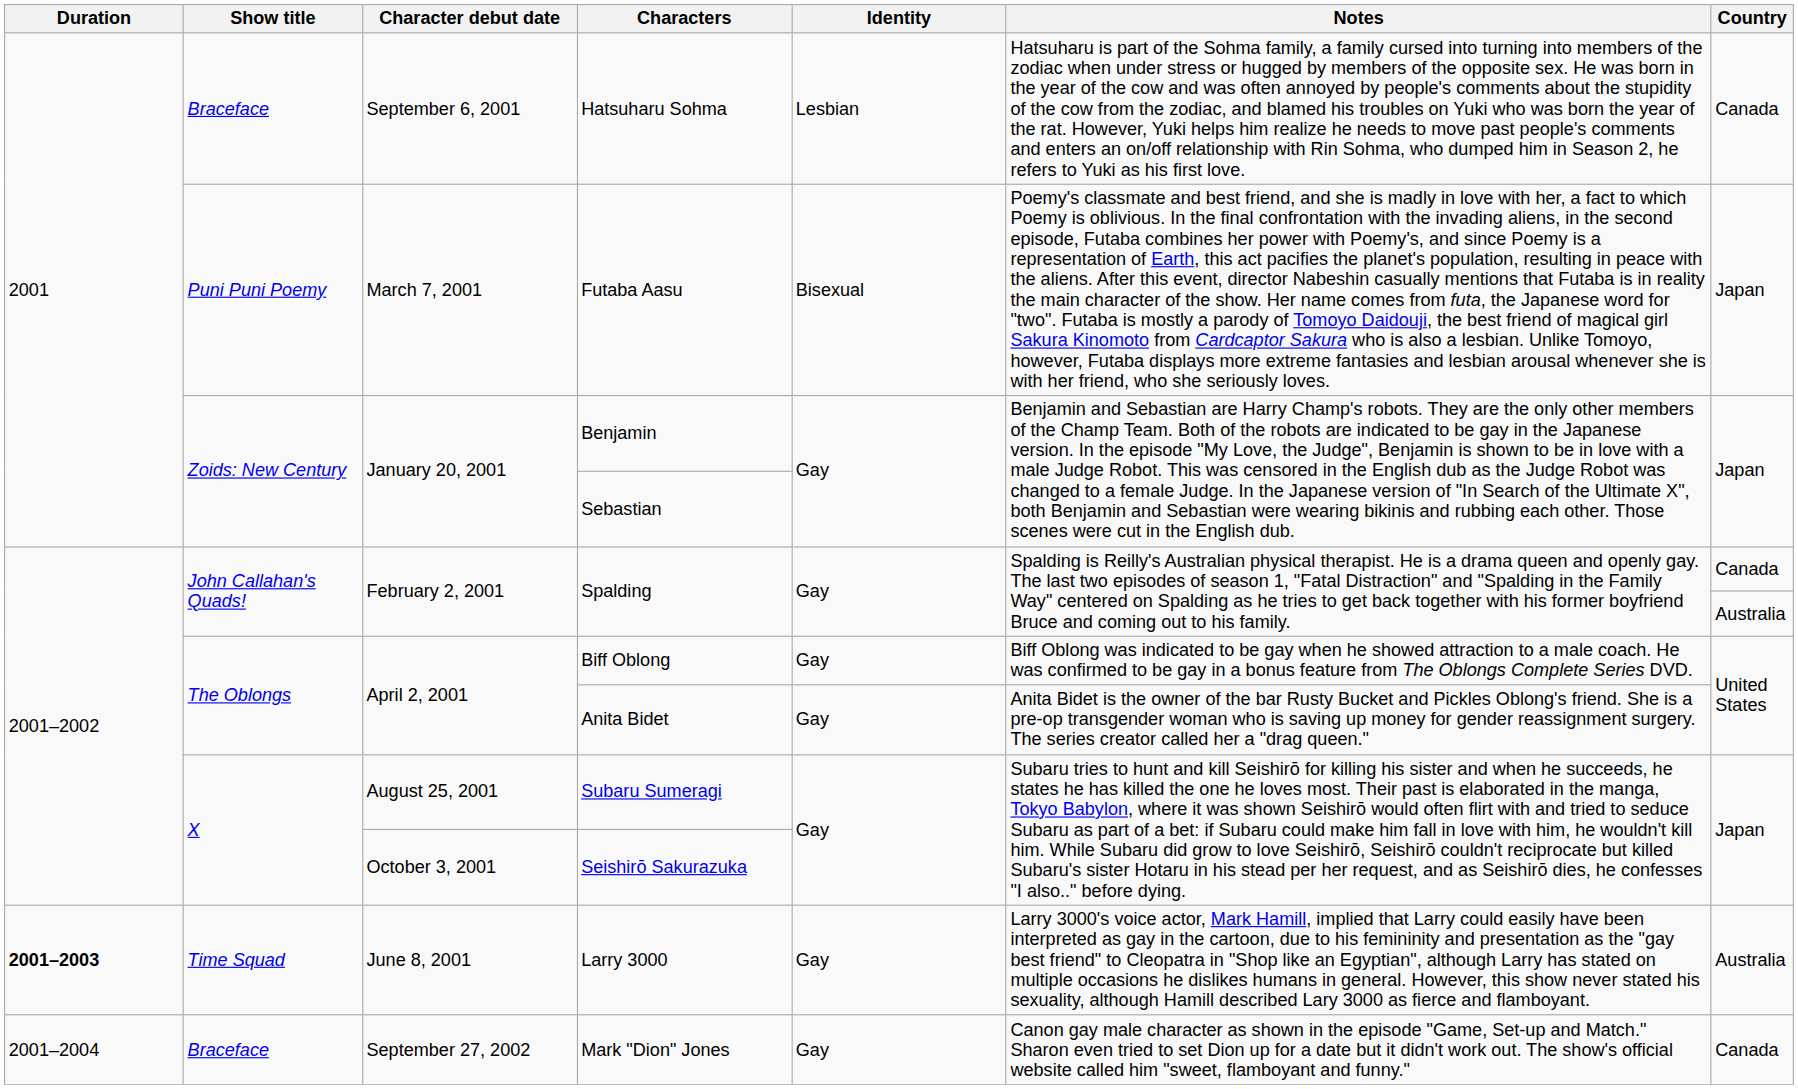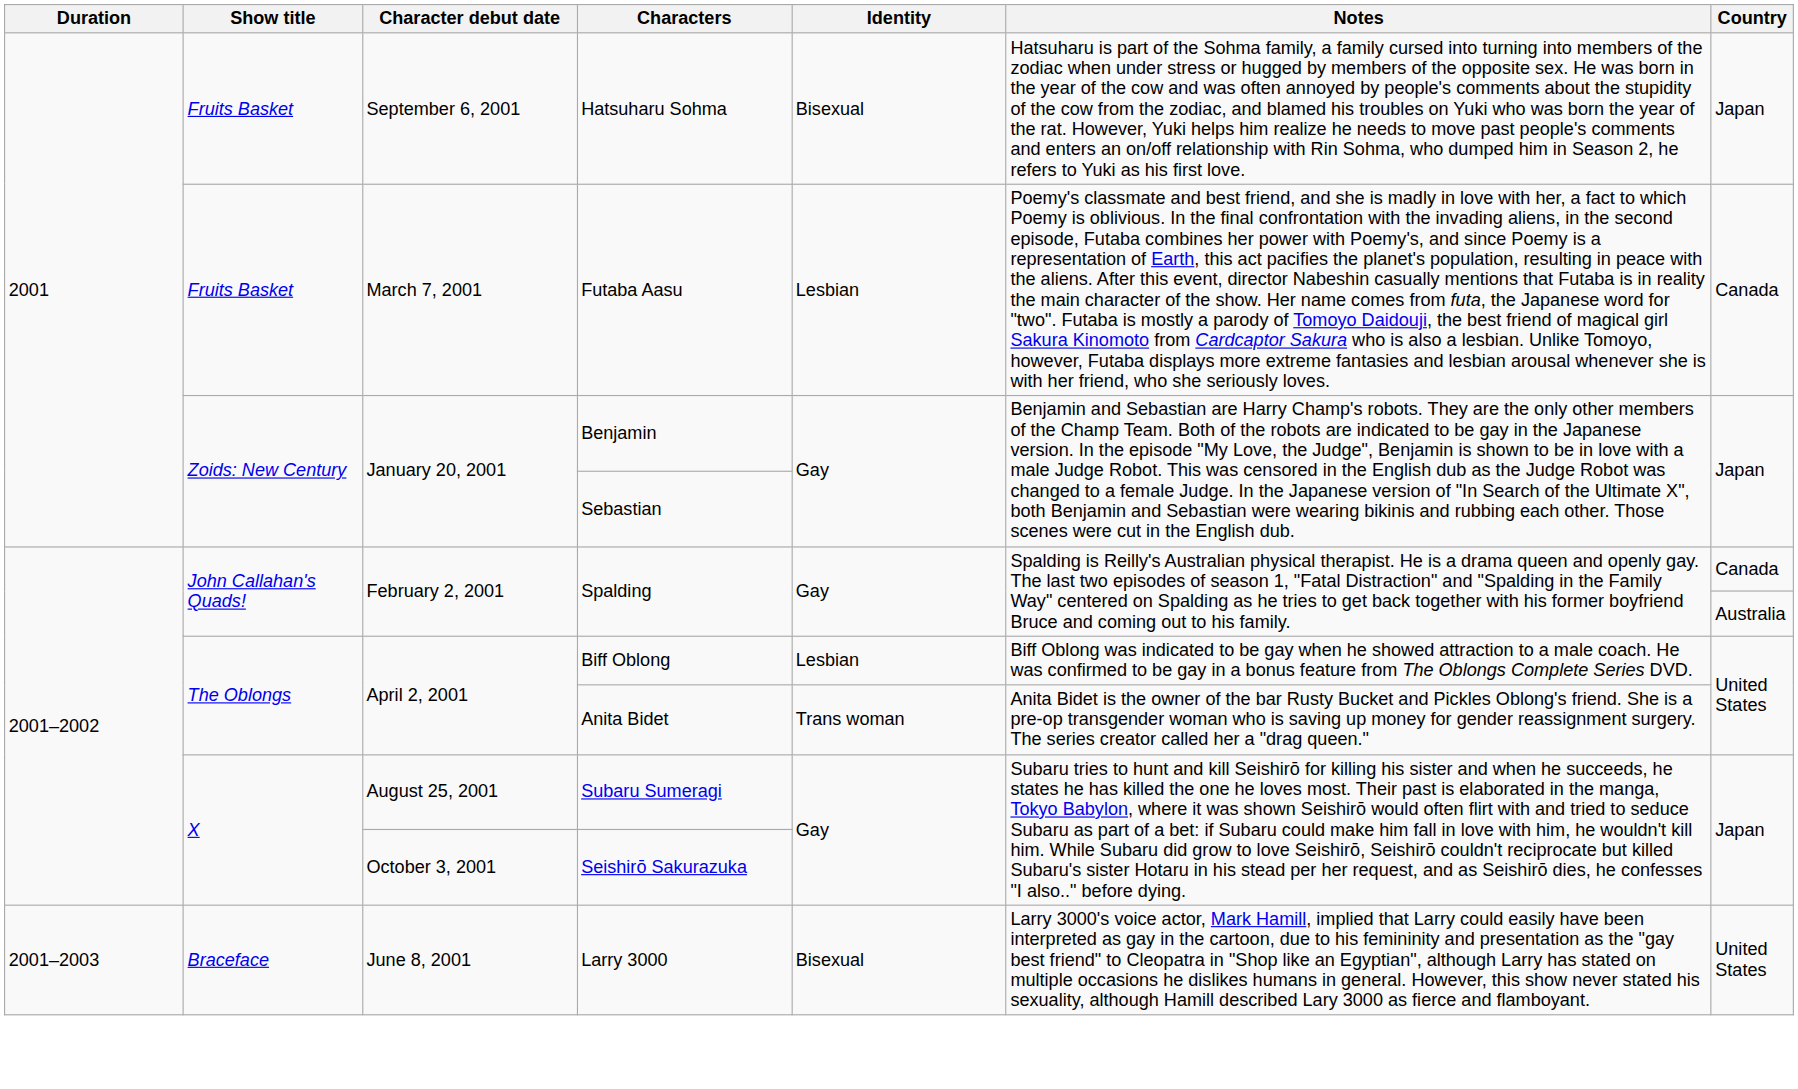 <table class="wikitable sortable" style="width: 100%">
 <tr>
 <th scope="col" style="width:10%;">Duration</th>
 <th scope="col" style="width:10%;">Show title</th>
 <th scope="col" style="width:12%;">Character debut date</th>
 <th scope="col" style="width:12%;">Characters</th>
 <th scope="col" style="width:12%;">Identity</th>
 <th>Notes</th>
 <th>Country</th>
 </tr>
 <tr>
 <td rowspan="4">2001</td>
-<td><em><a href='#'>Braceface</a></em></td>
+<td><em><a href='#'>Fruits Basket</a></em></td>
 <td>September 6, 2001</td>
 <td>Hatsuharu Sohma</td>
-<td>Lesbian</td>
+<td>Bisexual</td>
 <td>Hatsuharu is part of the Sohma family, a family cursed into turning into members of the zodiac when under stress or hugged by members of the opposite sex. He was born in the year of the cow and was often annoyed by people's comments about the stupidity of the cow from the zodiac, and blamed his troubles on Yuki who was born the year of the rat. However, Yuki helps him realize he needs to move past people's comments and enters an on/off relationship with Rin Sohma, who dumped him in Season 2, he refers to Yuki as his first love.</td>
-<td>Canada</td>
+<td>Japan</td>
 </tr>
 <tr>
-<td><em><a href='#'>Puni Puni Poemy</a></em></td>
+<td><em><a href='#'>Fruits Basket</a></em></td>
 <td>March 7, 2001</td>
 <td>Futaba Aasu</td>
-<td>Bisexual</td>
+<td>Lesbian</td>
 <td>Poemy's classmate and best friend, and she is madly in love with her, a fact to which Poemy is oblivious. In the final confrontation with the invading aliens, in the second episode, Futaba combines her power with Poemy's, and since Poemy is a representation of <a href='#'>Earth</a>, this act pacifies the planet's population, resulting in peace with the aliens. After this event, director Nabeshin casually mentions that Futaba is in reality the main character of the show. Her name comes from <em>futa</em>, the Japanese word for "two". Futaba is mostly a parody of <a href='#'>Tomoyo Daidouji</a>, the best friend of magical girl <a href='#'>Sakura Kinomoto</a> from <em><a href='#'>Cardcaptor Sakura</a></em> who is also a lesbian. Unlike Tomoyo, however, Futaba displays more extreme fantasies and lesbian arousal whenever she is with her friend, who she seriously loves.</td>
-<td>Japan</td>
+<td>Canada</td>
 </tr>
 <tr>
 <td rowspan="2"><em><a href='#'>Zoids: New Century</a></em></td>
 <td rowspan="2">January 20, 2001</td>
 <td>Benjamin</td>
 <td rowspan="2">Gay</td>
 <td rowspan="2">Benjamin and Sebastian are Harry Champ's robots. They are the only other members of the Champ Team. Both of the robots are indicated to be gay in the Japanese version. In the episode "My Love, the Judge", Benjamin is shown to be in love with a male Judge Robot. This was censored in the English dub as the Judge Robot was changed to a female Judge. In the Japanese version of "In Search of the Ultimate X", both Benjamin and Sebastian were wearing bikinis and rubbing each other. Those scenes were cut in the English dub.</td>
 <td rowspan="2">Japan</td>
 </tr>
 <tr>
 <td>Sebastian</td>
 </tr>
 <tr>
 <td rowspan="6">2001–2002</td>
 <td rowspan="2"><em><a href='#'>John Callahan's Quads!</a></em></td>
 <td rowspan="2">February 2, 2001</td>
 <td rowspan="2">Spalding</td>
 <td rowspan="2">Gay</td>
 <td rowspan="2">Spalding is Reilly's Australian physical therapist. He is a drama queen and openly gay. The last two episodes of season 1, "Fatal Distraction" and "Spalding in the Family Way"  centered on Spalding as he tries to get back together with his former boyfriend Bruce and coming out to his family.</td>
 <td>Canada</td>
 </tr>
 <tr>
 <td>Australia</td>
 </tr>
 <tr>
 <td rowspan="2"><em><a href='#'>The Oblongs</a></em></td>
 <td rowspan="2">April 2, 2001</td>
 <td>Biff Oblong</td>
-<td>Gay</td>
+<td>Lesbian</td>
 <td>Biff Oblong was indicated to be gay when he showed attraction to a male coach. He was confirmed to be gay in a bonus feature from <em>The Oblongs Complete Series</em> DVD.</td>
 <td rowspan="2">United States</td>
 </tr>
 <tr>
 <td>Anita Bidet</td>
-<td>Gay</td>
+<td>Trans woman</td>
 <td>Anita Bidet is the owner of the bar Rusty Bucket and Pickles Oblong's friend. She is a pre-op transgender woman who is saving up money for gender reassignment surgery. The series creator called her a "drag queen."</td>
 </tr>
 <tr>
 <td rowspan="2"><em><a href='#'>X</a></em></td>
 <td>August 25, 2001</td>
 <td><a href='#'>Subaru Sumeragi</a></td>
 <td rowspan="2">Gay</td>
 <td rowspan="2">Subaru tries to hunt and kill Seishirō for killing his sister and when he succeeds, he states he has killed the one he loves most.  Their past is elaborated in the manga, <a href='#'>Tokyo Babylon</a>, where it was shown Seishirō would often flirt with and tried to seduce Subaru as part of a bet: if Subaru could make him fall in love with him, he wouldn't kill him. While Subaru did grow to love Seishirō, Seishirō couldn't reciprocate but killed Subaru's sister Hotaru in his stead per her request, and as Seishirō dies, he confesses "I also.." before dying.</td>
 <td rowspan="2">Japan</td>
 </tr>
 <tr>
 <td>October 3, 2001</td>
 <td><a href='#'>Seishirō Sakurazuka</a></td>
 </tr>
 <tr>
-<td><strong>2001–2003</strong></td>
-<td><em><a href='#'>Time Squad</a></em></td>
+<td>2001–2003</td>
+<td><em><a href='#'>Braceface</a></em></td>
 <td>June 8, 2001</td>
 <td>Larry 3000</td>
-<td>Gay</td>
+<td>Bisexual</td>
 <td>Larry 3000's voice actor, <a href='#'>Mark Hamill</a>, implied that Larry could easily have been interpreted as gay in the cartoon, due to his femininity and presentation as the "gay best friend" to Cleopatra in "Shop like an Egyptian", although Larry has stated on multiple occasions he dislikes humans in general. However, this show never stated his sexuality, although Hamill described Lary 3000 as fierce and flamboyant.</td>
-<td>Australia</td>
-</tr>
-<tr>
-<td>2001–2004</td>
-<td><em><a href='#'>Braceface</a></em></td>
-<td>September 27, 2002</td>
-<td>Mark "Dion" Jones</td>
-<td>Gay</td>
-<td>Canon gay male character as shown in the episode "Game, Set-up and Match." Sharon even tried to set Dion up for a date but it didn't work out. The show's official website called him "sweet, flamboyant and funny."</td>
-<td>Canada</td>
+<td>United States</td>
 </tr>
 </table>
